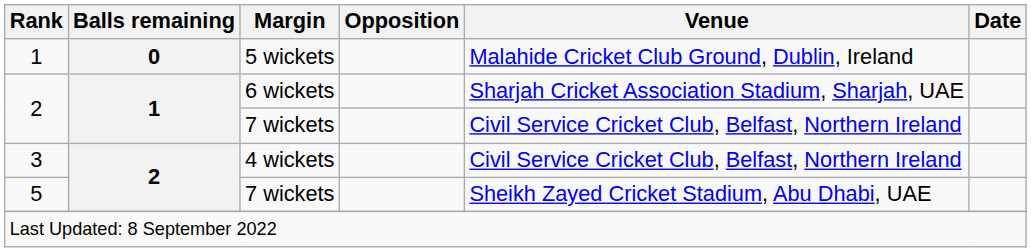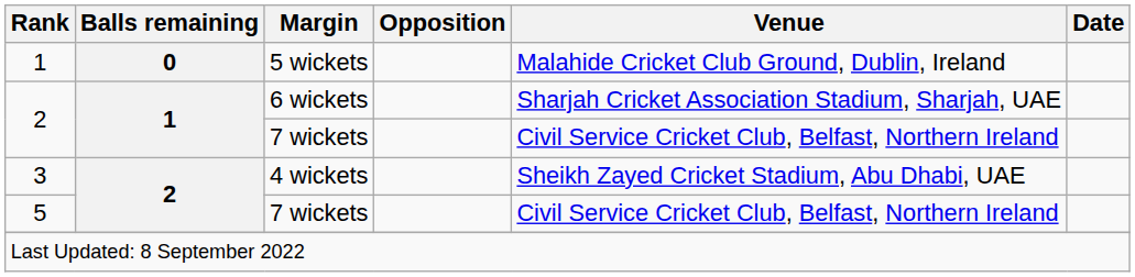 <table class="wikitable plainrowheaders sortable">
 <tr>
 <th scope=col>Rank</th>
 <th scope=col>Balls remaining</th>
 <th scope=col>Margin</th>
 <th scope=col>Opposition</th>
 <th scope=col>Venue</th>
 <th scope=col>Date</th>
 </tr>
 <tr>
 <td align=center>1</td>
 <th scope=row style=text-align:center>0</th>
 <td scope=row style=text-align:center;>5 wickets</td>
 <td></td>
 <td><a href='#'>Malahide Cricket Club Ground</a>, <a href='#'>Dublin</a>, Ireland</td>
 <td></td>
 </tr>
 <tr>
 <td rowspan="2" align="center">2</td>
 <th rowspan="2" scope="row" style="text-align:center">1</th>
 <td scope=row style=text-align:center;>6 wickets</td>
 <td></td>
 <td><a href='#'>Sharjah Cricket Association Stadium</a>, <a href='#'>Sharjah</a>, UAE</td>
 <td></td>
 </tr>
 <tr>
 <td scope="row" style="text-align:center;">7 wickets</td>
 <td></td>
 <td><a href='#'>Civil Service Cricket Club</a>, <a href='#'>Belfast</a>, <a href='#'>Northern Ireland</a></td>
 <td></td>
 </tr>
 <tr>
 <td align="center">3</td>
 <th rowspan="2" scope="row" style="text-align:center">2</th>
 <td scope="row" style="text-align:center;">4 wickets</td>
 <td></td>
-<td><a href='#'>Civil Service Cricket Club</a>, <a href='#'>Belfast</a>, <a href='#'>Northern Ireland</a></td>
+<td><a href='#'>Sheikh Zayed Cricket Stadium</a>, <a href='#'>Abu Dhabi</a>, UAE</td>
 <td></td>
 </tr>
 <tr>
 <td align=center>5</td>
 <td scope=row style=text-align:center;>7 wickets</td>
 <td></td>
-<td><a href='#'>Sheikh Zayed Cricket Stadium</a>, <a href='#'>Abu Dhabi</a>, UAE</td>
+<td><a href='#'>Civil Service Cricket Club</a>, <a href='#'>Belfast</a>, <a href='#'>Northern Ireland</a></td>
 <td></td>
 </tr>
 <tr>
 </tr>
 <tr class=sortbottom>
 <td colspan=6><small>Last Updated: 8 September 2022</small></td>
 </tr>
 </table>
